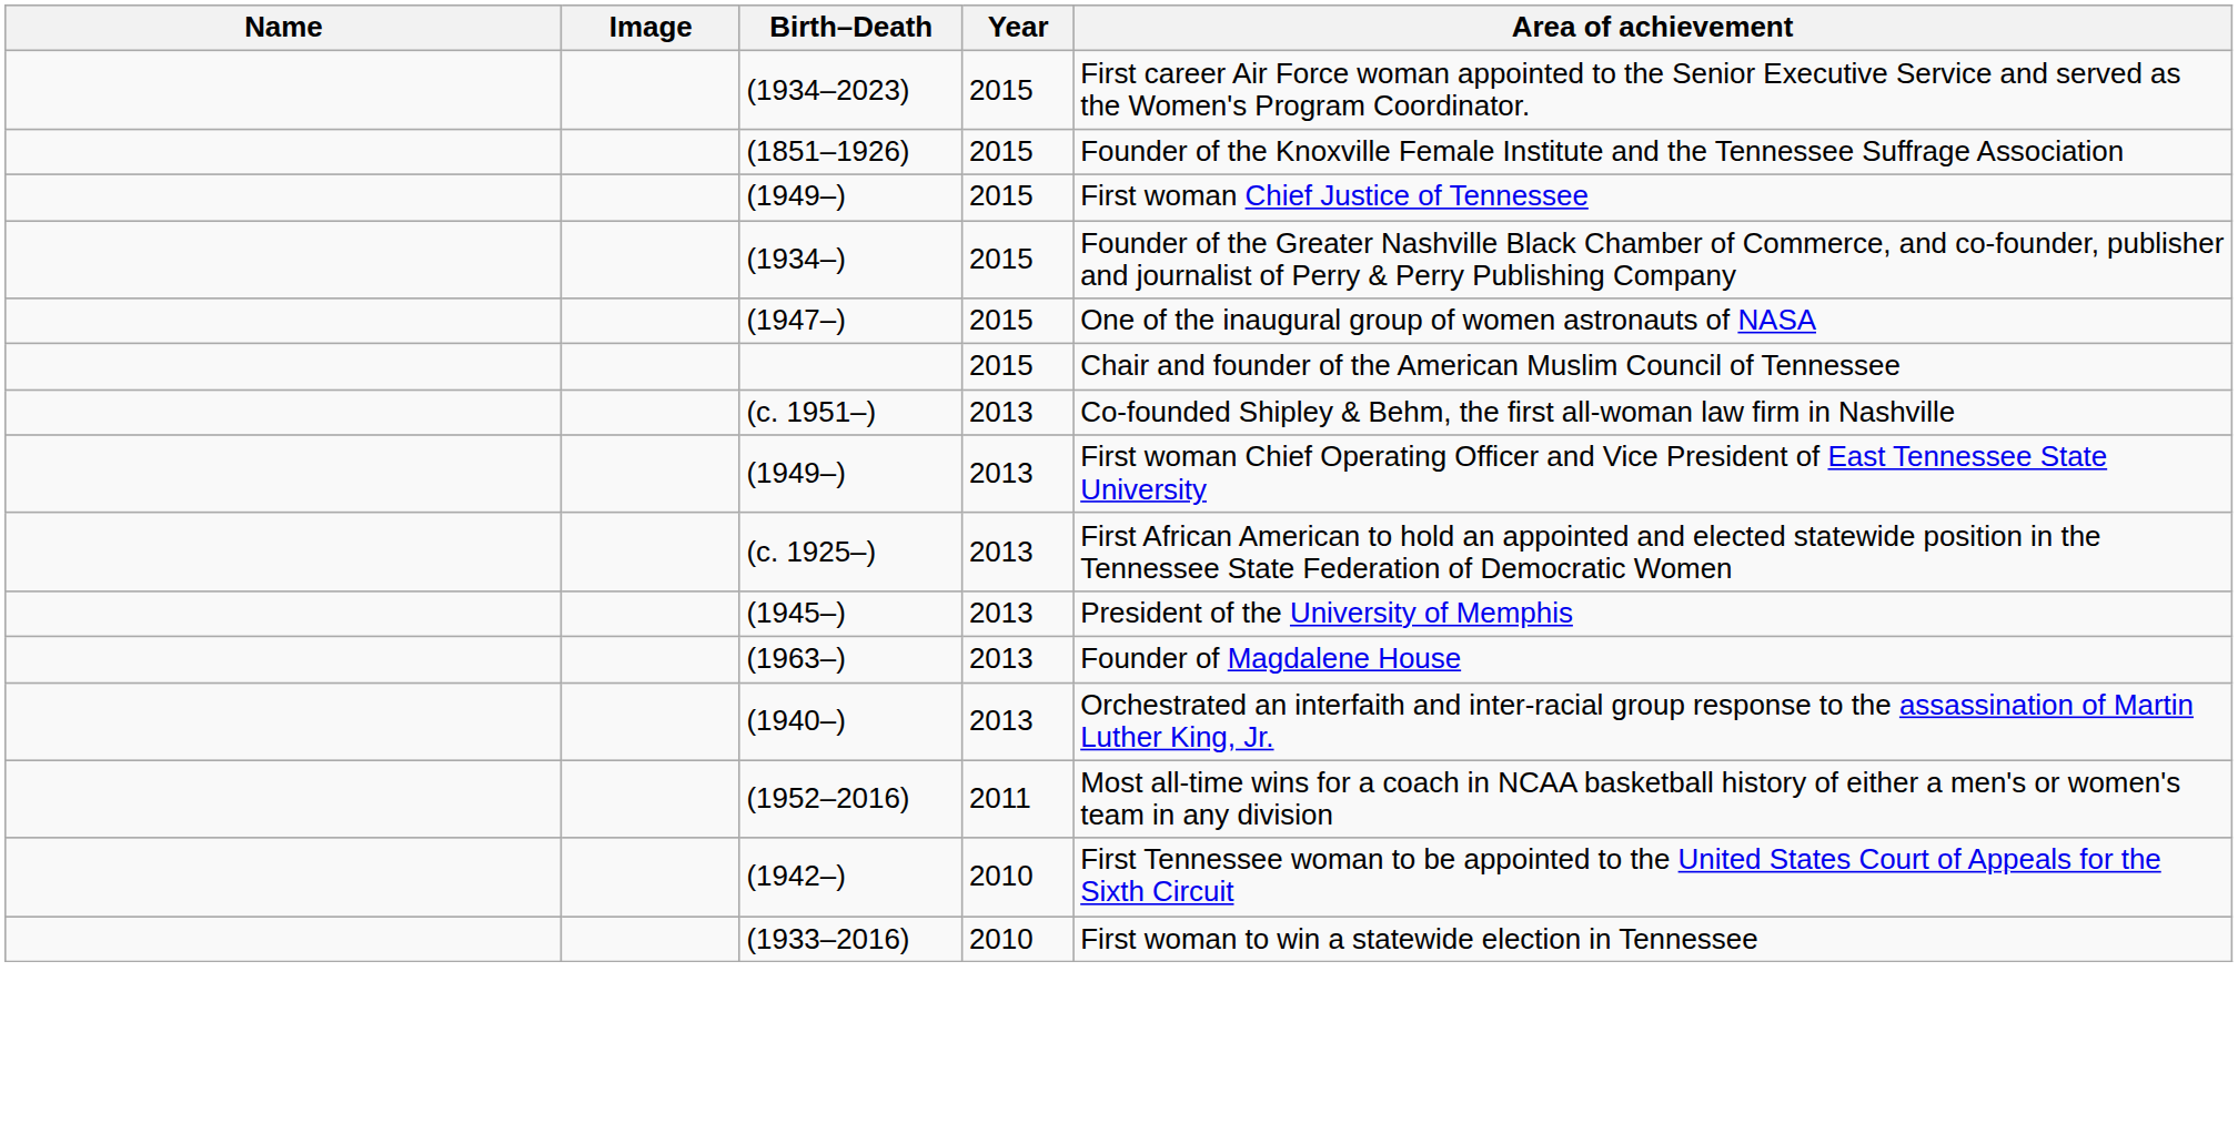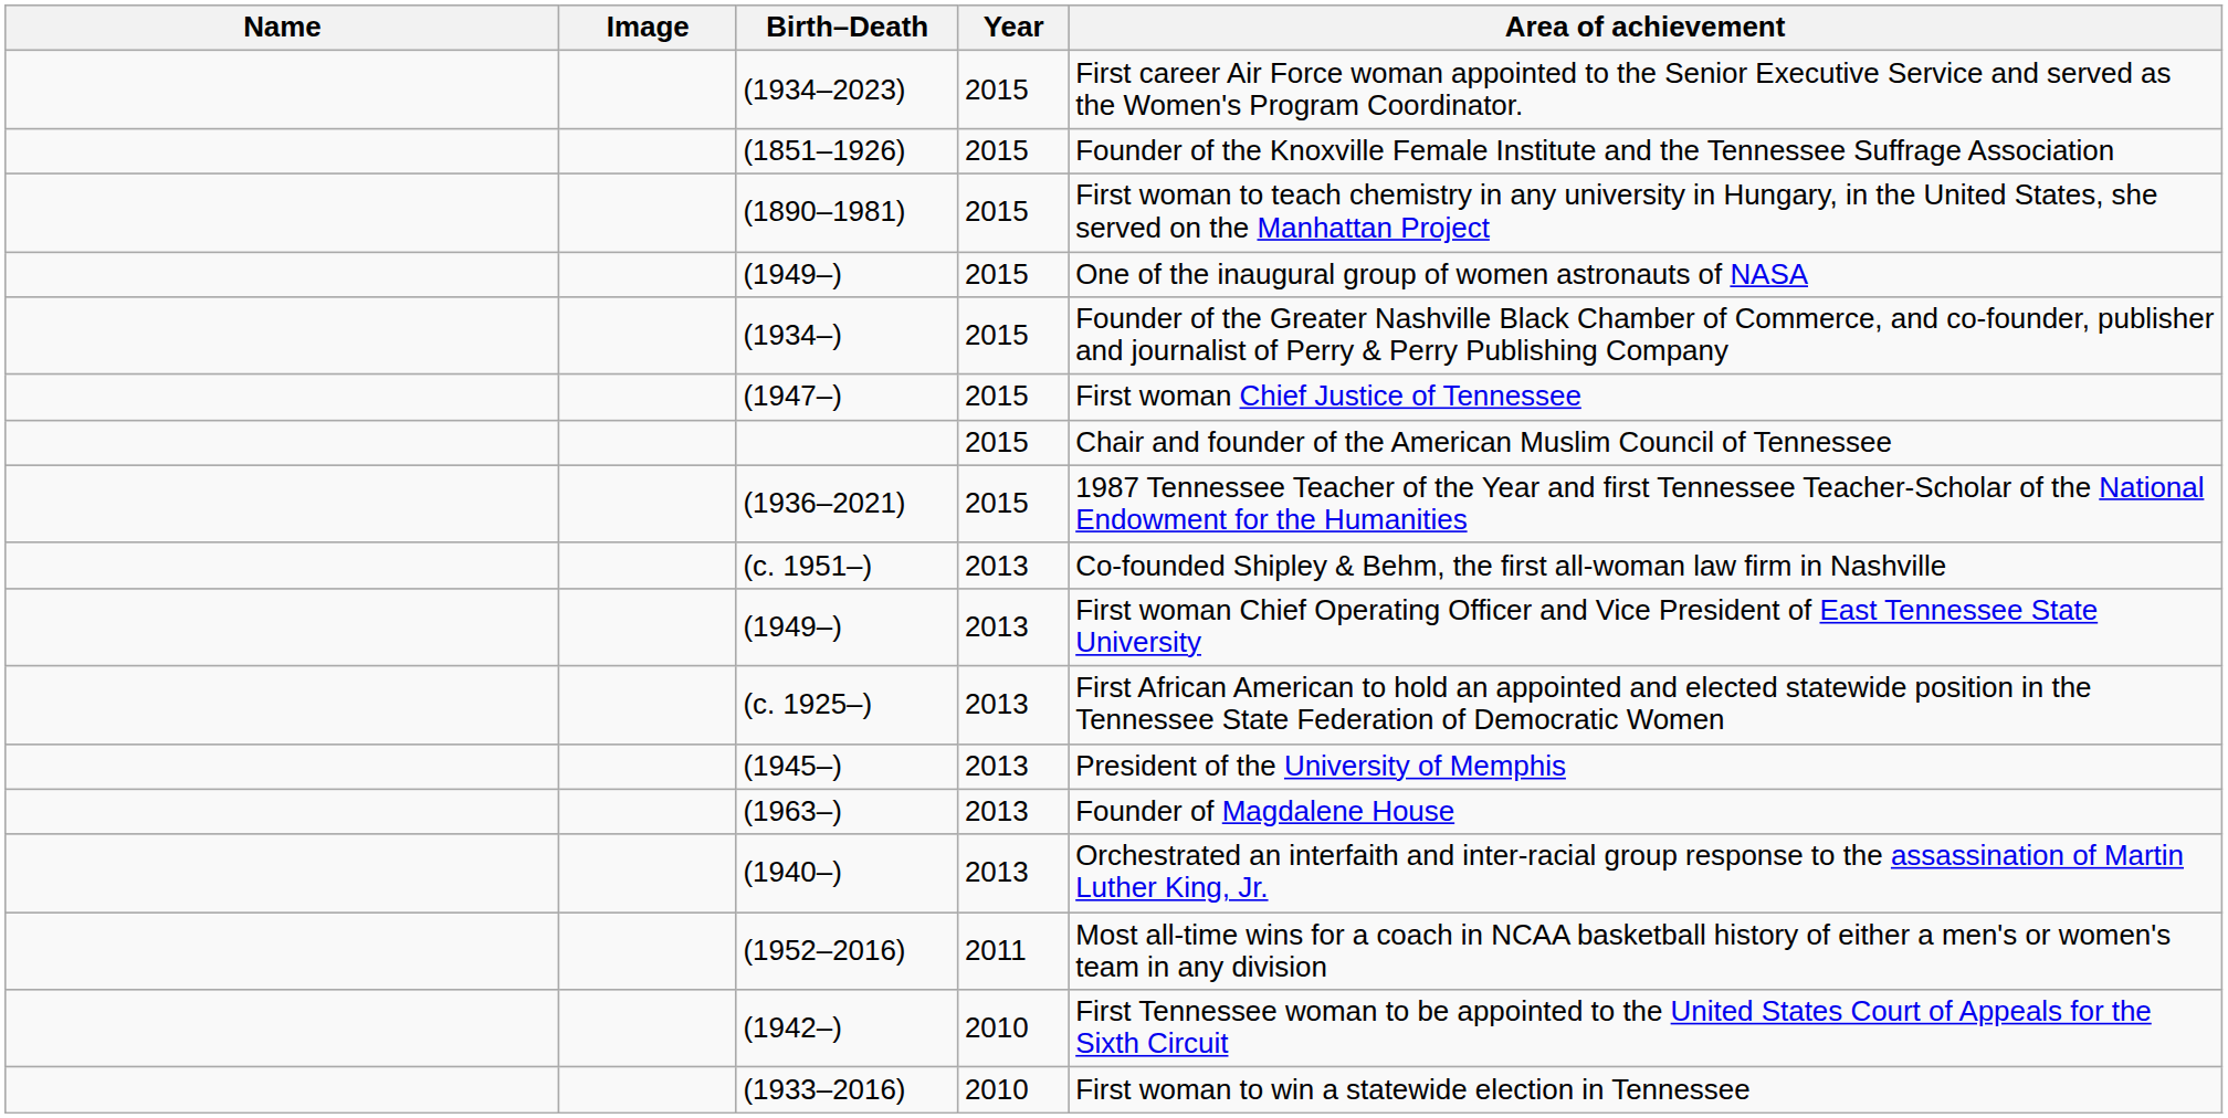 <table class="wikitable sortable" style="width:98%">
 <tr>
 <th scope="col"   width = 25%>Name</th>
 <th scope="col"    width = 8% class="unsortable">Image</th>
 <th scope="col"    width = 10%>Birth–Death</th>
 <th scope="col"   width = 5%>Year</th>
 <th scope="col"  class="unsortable">Area of achievement</th>
 </tr>
 <tr>
 <td scope="row"></td>
 <td></td>
 <td>(1934–2023)</td>
 <td>2015</td>
 <td>First career Air Force woman appointed to the Senior Executive Service and served as the Women's Program Coordinator.</td>
 </tr>
 <tr>
 <td scope="row"></td>
 <td></td>
 <td>(1851–1926)</td>
 <td>2015</td>
 <td>Founder of the Knoxville Female Institute and the Tennessee Suffrage Association</td>
 </tr>
 <tr>
 <td scope="row"></td>
 <td></td>
+<td>(1890–1981)</td>
+<td>2015</td>
+<td>First woman to teach chemistry in any university in Hungary, in the United States, she served on the <a href='#'>Manhattan Project</a></td>
+</tr>
+<tr>
+<td scope="row"></td>
+<td></td>
 <td>(1949–)</td>
 <td>2015</td>
-<td>First woman <a href='#'>Chief Justice of Tennessee</a></td>
+<td>One of the inaugural group of women astronauts of <a href='#'>NASA</a></td>
 </tr>
 <tr>
 <td scope="row"></td>
 <td></td>
 <td>(1934–)</td>
 <td>2015</td>
 <td>Founder of the Greater Nashville Black Chamber of Commerce, and co-founder, publisher and journalist of Perry & Perry Publishing Company</td>
 </tr>
 <tr>
 <td scope="row"></td>
 <td></td>
 <td>(1947–)</td>
 <td>2015</td>
-<td>One of the inaugural group of women astronauts of <a href='#'>NASA</a></td>
+<td>First woman <a href='#'>Chief Justice of Tennessee</a></td>
 </tr>
 <tr>
 <td scope="row"></td>
 <td></td>
 <td></td>
 <td>2015</td>
 <td>Chair and founder of the American Muslim Council of Tennessee</td>
+</tr>
+<tr>
+<td scope="row"></td>
+<td></td>
+<td>(1936–2021)</td>
+<td>2015</td>
+<td>1987 Tennessee Teacher of the Year and first Tennessee Teacher-Scholar of the <a href='#'>National Endowment for the Humanities</a></td>
 </tr>
 <tr>
 <td scope="row"></td>
 <td></td>
 <td>(c. 1951–)</td>
 <td>2013</td>
 <td>Co-founded Shipley & Behm, the first all-woman law firm in Nashville</td>
 </tr>
 <tr>
 <td scope="row"></td>
 <td></td>
 <td>(1949–)</td>
 <td>2013</td>
 <td>First woman Chief Operating Officer and Vice President of <a href='#'>East Tennessee State University</a></td>
 </tr>
 <tr>
 <td scope="row"></td>
 <td></td>
 <td>(c. 1925–)</td>
 <td>2013</td>
 <td>First African American to hold an appointed and elected statewide position in the Tennessee State Federation of Democratic Women</td>
 </tr>
 <tr>
 <td scope="row"></td>
 <td></td>
 <td>(1945–)</td>
 <td>2013</td>
 <td>President of the <a href='#'>University of Memphis</a></td>
 </tr>
 <tr>
 <td scope="row"></td>
 <td></td>
 <td>(1963–)</td>
 <td>2013</td>
 <td>Founder of <a href='#'>Magdalene House</a></td>
 </tr>
 <tr>
 <td scope="row"></td>
 <td></td>
 <td>(1940–)</td>
 <td>2013</td>
 <td>Orchestrated an interfaith and inter-racial group response to the <a href='#'>assassination of Martin Luther King, Jr.</a></td>
 </tr>
 <tr>
 <td scope="row"></td>
 <td></td>
 <td>(1952–2016)</td>
 <td>2011</td>
 <td>Most all-time wins for a coach in NCAA basketball history of either a men's or women's team in any division</td>
 </tr>
 <tr>
 <td scope="row"></td>
 <td></td>
 <td>(1942–)</td>
 <td>2010</td>
 <td>First Tennessee woman to be appointed to the <a href='#'>United States Court of Appeals for the Sixth Circuit</a></td>
 </tr>
 <tr>
 <td scope="row"></td>
 <td></td>
 <td>(1933–2016)</td>
 <td>2010</td>
 <td>First woman to win a statewide election in Tennessee</td>
 </tr>
 <tr>
 </tr>
 <tr>
 </tr>
 </table>
